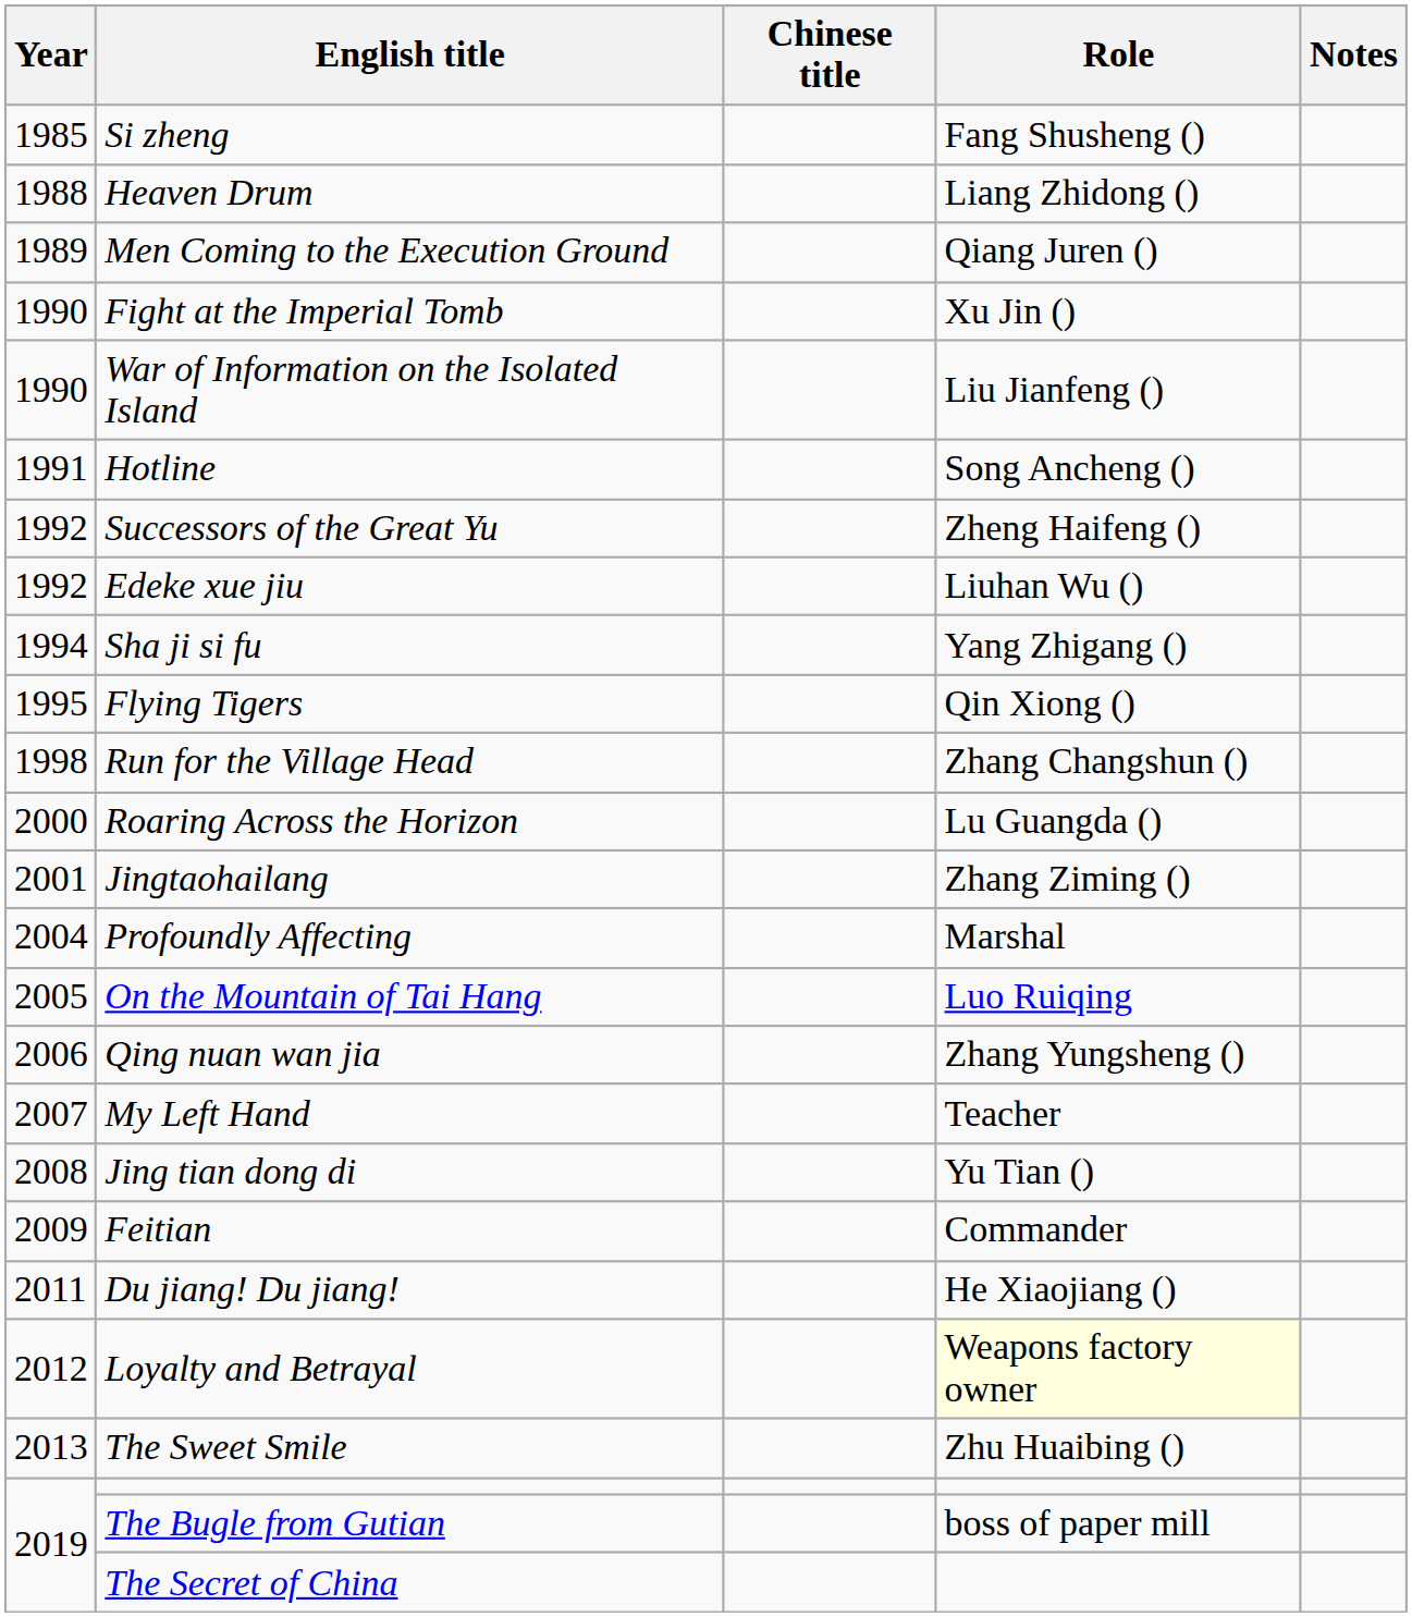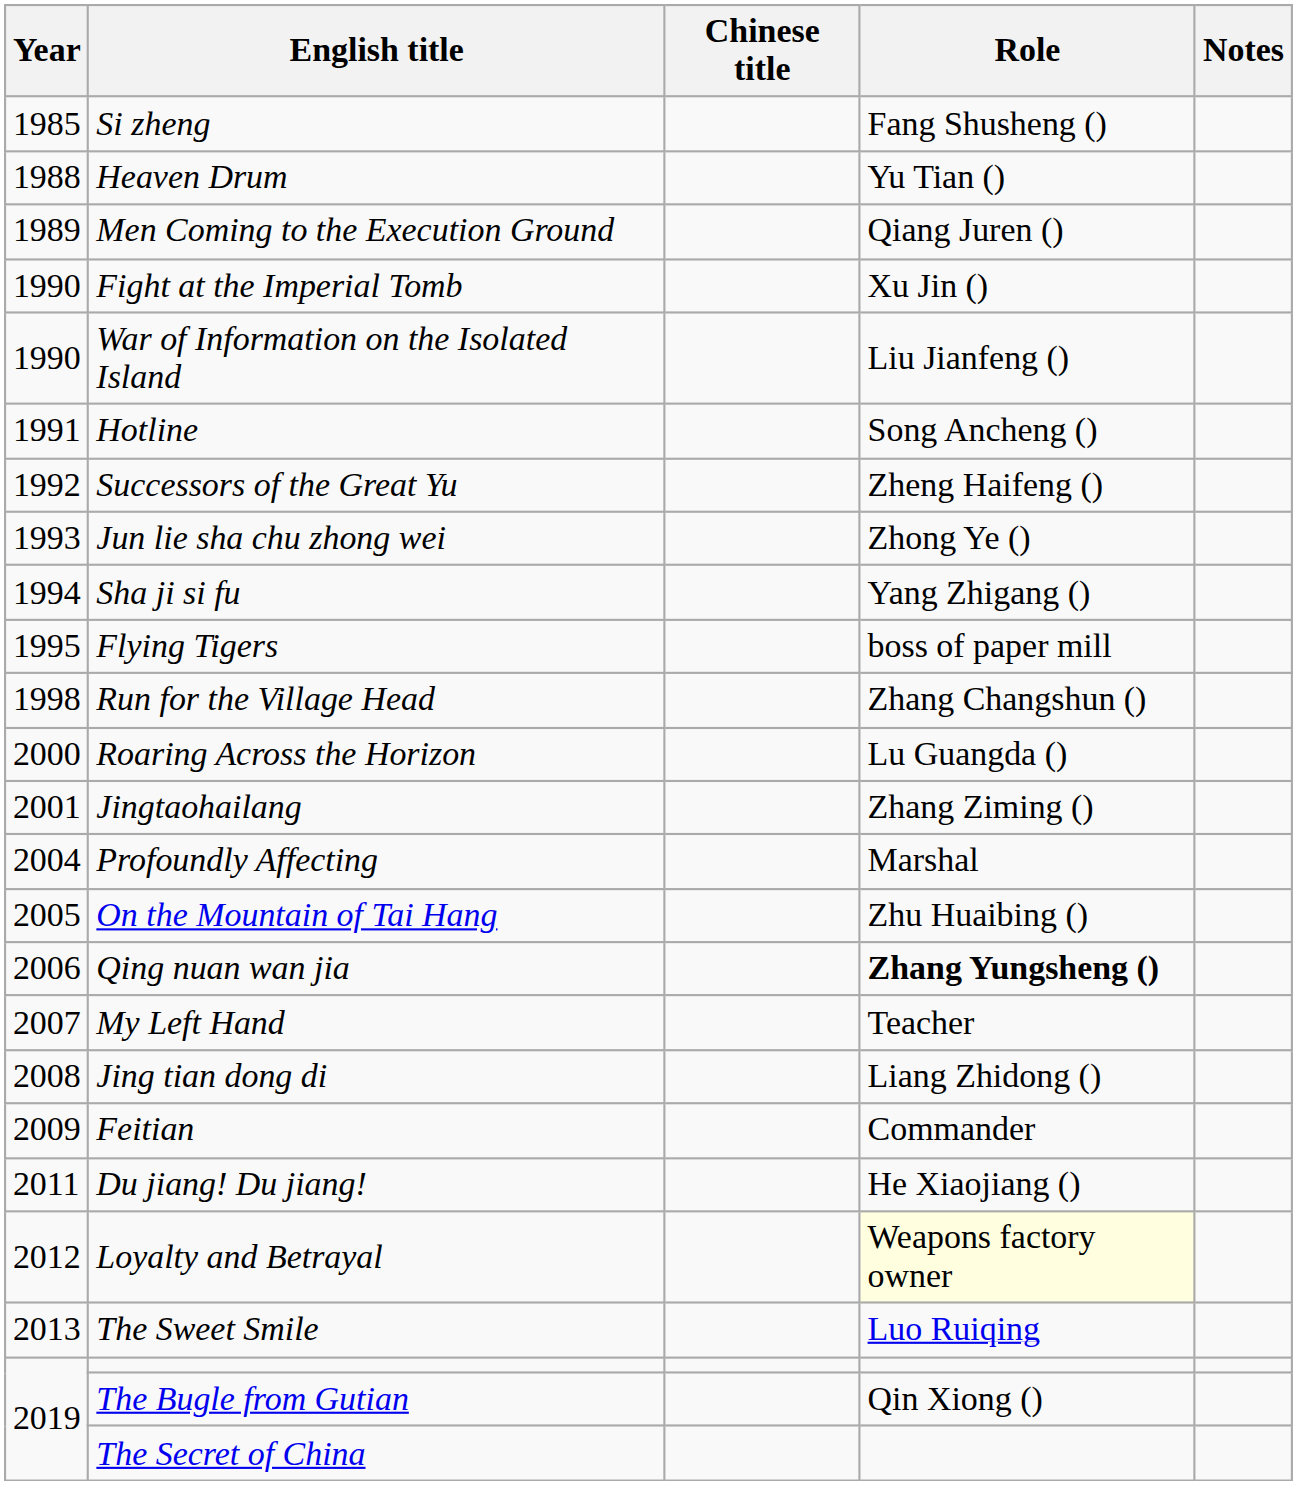 <table class="wikitable">
 <tr>
 <th>Year</th>
 <th>English title</th>
 <th>Chinese title</th>
 <th>Role</th>
 <th>Notes</th>
 </tr>
 <tr>
 <td>1985</td>
 <td><em>Si zheng</em></td>
 <td></td>
 <td>Fang Shusheng ()</td>
 <td></td>
 </tr>
 <tr>
 <td>1988</td>
 <td><em>Heaven Drum</em></td>
 <td></td>
-<td>Liang Zhidong ()</td>
+<td>Yu Tian ()</td>
 <td></td>
 </tr>
 <tr>
 <td>1989</td>
 <td><em>Men Coming to the Execution Ground</em></td>
 <td></td>
 <td>Qiang Juren ()</td>
 <td></td>
 </tr>
 <tr>
 <td>1990</td>
 <td><em>Fight at the Imperial Tomb</em></td>
 <td></td>
 <td>Xu Jin ()</td>
 <td></td>
 </tr>
 <tr>
 <td>1990</td>
 <td><em>War of Information on the Isolated Island</em></td>
 <td></td>
 <td>Liu Jianfeng ()</td>
 <td></td>
 </tr>
 <tr>
 <td>1991</td>
 <td><em>Hotline</em></td>
 <td></td>
 <td>Song Ancheng ()</td>
 <td></td>
 </tr>
 <tr>
 <td>1992</td>
 <td><em>Successors of the Great Yu</em></td>
 <td></td>
 <td>Zheng Haifeng ()</td>
 <td></td>
 </tr>
 <tr>
-<td>1992</td>
-<td><em>Edeke xue jiu</em></td>
+<td>1993</td>
+<td><em>Jun lie sha chu zhong wei</em></td>
 <td></td>
-<td>Liuhan Wu ()</td>
+<td>Zhong Ye ()</td>
 <td></td>
 </tr>
 <tr>
 <td>1994</td>
 <td><em>Sha ji si fu</em></td>
 <td></td>
 <td>Yang Zhigang ()</td>
 <td></td>
 </tr>
 <tr>
 <td>1995</td>
 <td><em>Flying Tigers</em></td>
 <td></td>
-<td>Qin Xiong ()</td>
+<td>boss of paper mill</td>
 <td></td>
 </tr>
 <tr>
 <td>1998</td>
 <td><em>Run for the Village Head</em></td>
 <td></td>
 <td>Zhang Changshun ()</td>
 <td></td>
 </tr>
 <tr>
 <td>2000</td>
 <td><em>Roaring Across the Horizon</em></td>
 <td></td>
 <td>Lu Guangda ()</td>
 <td></td>
 </tr>
 <tr>
 <td>2001</td>
 <td><em>Jingtaohailang</em></td>
 <td></td>
 <td>Zhang Ziming ()</td>
 <td></td>
 </tr>
 <tr>
 <td>2004</td>
 <td><em>Profoundly Affecting</em></td>
 <td></td>
 <td>Marshal</td>
 <td></td>
 </tr>
 <tr>
 <td>2005</td>
 <td><em><a href='#'>On the Mountain of Tai Hang</a></em></td>
 <td></td>
-<td><a href='#'>Luo Ruiqing</a></td>
+<td>Zhu Huaibing ()</td>
 <td></td>
 </tr>
 <tr>
 <td>2006</td>
 <td><em>Qing nuan wan jia</em></td>
 <td></td>
-<td>Zhang Yungsheng ()</td>
+<td><strong>Zhang Yungsheng ()</strong></td>
 <td></td>
 </tr>
 <tr>
 <td>2007</td>
 <td><em>My Left Hand</em></td>
 <td></td>
 <td>Teacher</td>
 <td></td>
 </tr>
 <tr>
 <td>2008</td>
 <td><em>Jing tian dong di</em></td>
 <td></td>
-<td>Yu Tian ()</td>
+<td>Liang Zhidong ()</td>
 <td></td>
 </tr>
 <tr>
 <td>2009</td>
 <td><em>Feitian</em></td>
 <td></td>
 <td>Commander</td>
 <td></td>
 </tr>
 <tr>
 <td>2011</td>
 <td><em>Du jiang! Du jiang!</em></td>
 <td></td>
 <td>He Xiaojiang ()</td>
 <td></td>
 </tr>
 <tr>
 <td>2012</td>
 <td><em>Loyalty and Betrayal</em></td>
 <td></td>
 <td style="background: lightyellow;">Weapons factory owner</td>
 <td></td>
 </tr>
 <tr>
 <td>2013</td>
 <td><em>The Sweet Smile</em></td>
 <td></td>
-<td>Zhu Huaibing ()</td>
+<td><a href='#'>Luo Ruiqing</a></td>
 <td></td>
 </tr>
 <tr>
 <td rowspan=3>2019</td>
 <td></td>
 <td></td>
 <td></td>
 <td></td>
 </tr>
 <tr>
 <td><em><a href='#'>The Bugle from Gutian</a></em></td>
 <td></td>
-<td>boss of paper mill</td>
+<td>Qin Xiong ()</td>
 <td></td>
 </tr>
 <tr>
 <td><em><a href='#'>The Secret of China</a></em></td>
 <td></td>
 <td></td>
 <td></td>
 </tr>
 </table>
